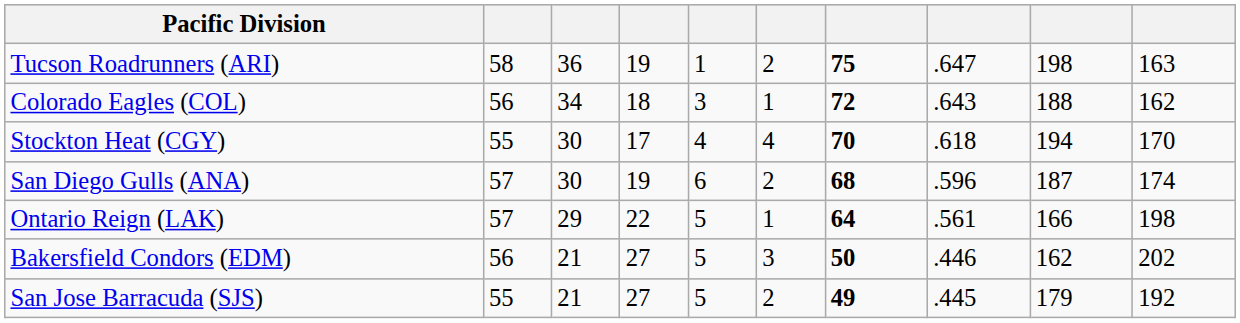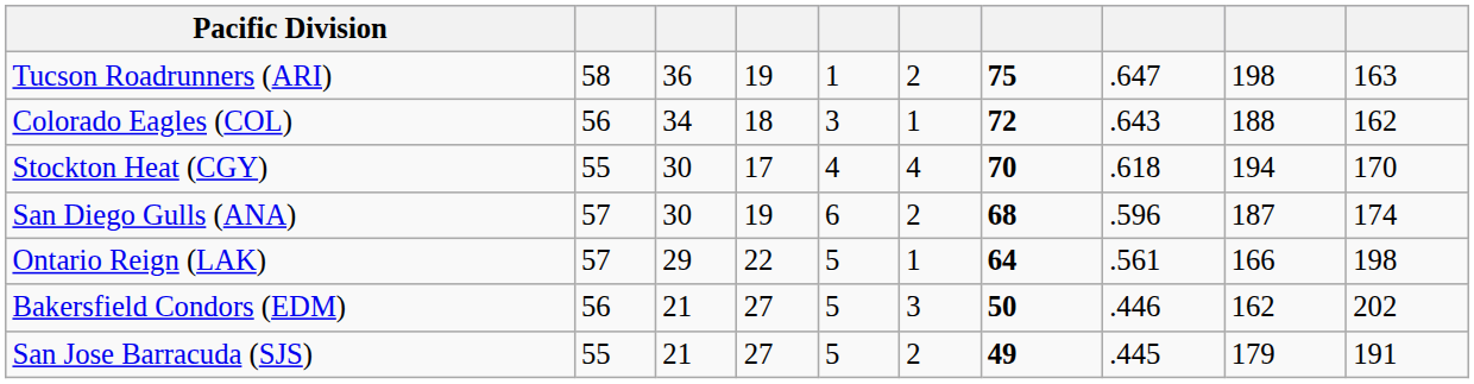 <table class="wikitable" style="width:50em">
 <tr bgcolor="#DDDDFF">
 <th width="35%">Pacific Division</th>
 <th width="5%"></th>
 <th width="5%"></th>
 <th width="5%"></th>
 <th width="5%"></th>
 <th width="5%"></th>
 <th width="7.5%"></th>
 <th width="7.5%"></th>
 <th width="7.5%"></th>
 <th width="7.5%"></th>
 </tr>
 <tr bgcolor=>
 <td><a href='#'>Tucson Roadrunners</a> (<a href='#'>ARI</a>)</td>
 <td>58</td>
 <td>36</td>
 <td>19</td>
 <td>1</td>
 <td>2</td>
 <td><strong>75</strong></td>
 <td>.647</td>
 <td>198</td>
 <td>163</td>
 </tr>
 <tr bgcolor=>
 <td><a href='#'>Colorado Eagles</a> (<a href='#'>COL</a>)</td>
 <td>56</td>
 <td>34</td>
 <td>18</td>
 <td>3</td>
 <td>1</td>
 <td><strong>72</strong></td>
 <td>.643</td>
 <td>188</td>
 <td>162</td>
 </tr>
 <tr bgcolor=>
 <td><a href='#'>Stockton Heat</a> (<a href='#'>CGY</a>)</td>
 <td>55</td>
 <td>30</td>
 <td>17</td>
 <td>4</td>
 <td>4</td>
 <td><strong>70</strong></td>
 <td>.618</td>
 <td>194</td>
 <td>170</td>
 </tr>
 <tr bgcolor=>
 <td><a href='#'>San Diego Gulls</a> (<a href='#'>ANA</a>)</td>
 <td>57</td>
 <td>30</td>
 <td>19</td>
 <td>6</td>
 <td>2</td>
 <td><strong>68</strong></td>
 <td>.596</td>
 <td>187</td>
 <td>174</td>
 </tr>
 <tr bgcolor=>
 <td><a href='#'>Ontario Reign</a> (<a href='#'>LAK</a>)</td>
 <td>57</td>
 <td>29</td>
 <td>22</td>
 <td>5</td>
 <td>1</td>
 <td><strong>64</strong></td>
 <td>.561</td>
 <td>166</td>
 <td>198</td>
 </tr>
 <tr bgcolor=>
 <td><a href='#'>Bakersfield Condors</a> (<a href='#'>EDM</a>)</td>
 <td>56</td>
 <td>21</td>
 <td>27</td>
 <td>5</td>
 <td>3</td>
 <td><strong>50</strong></td>
 <td>.446</td>
 <td>162</td>
 <td>202</td>
 </tr>
 <tr bgcolor=>
 <td><a href='#'>San Jose Barracuda</a> (<a href='#'>SJS</a>)</td>
 <td>55</td>
 <td>21</td>
 <td>27</td>
 <td>5</td>
 <td>2</td>
 <td><strong>49</strong></td>
 <td>.445</td>
 <td>179</td>
-<td>192</td>
+<td>191</td>
 </tr>
 </table>
